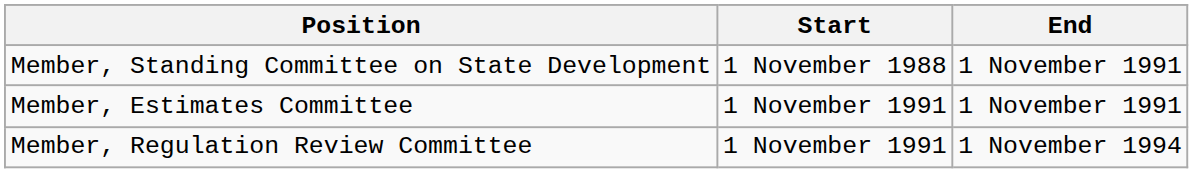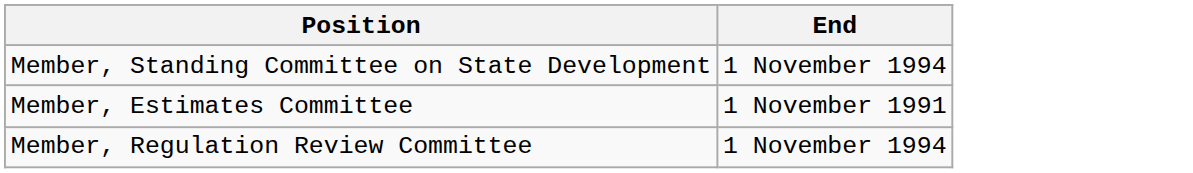 <table class="wikitable">
 <tr>
 <th>Position</th>
-<th>Start</th>
 <th>End</th>
 </tr>
 <tr>
 <td>Member, Standing Committee on State Development</td>
-<td>1 November 1988</td>
-<td>1 November 1991</td>
+<td>1 November 1994</td>
 </tr>
 <tr>
 <td>Member, Estimates Committee</td>
 <td>1 November 1991</td>
-<td>1 November 1991</td>
 </tr>
 <tr>
 <td>Member, Regulation Review Committee</td>
-<td>1 November 1991</td>
 <td>1 November 1994</td>
 </tr>
 </table>
